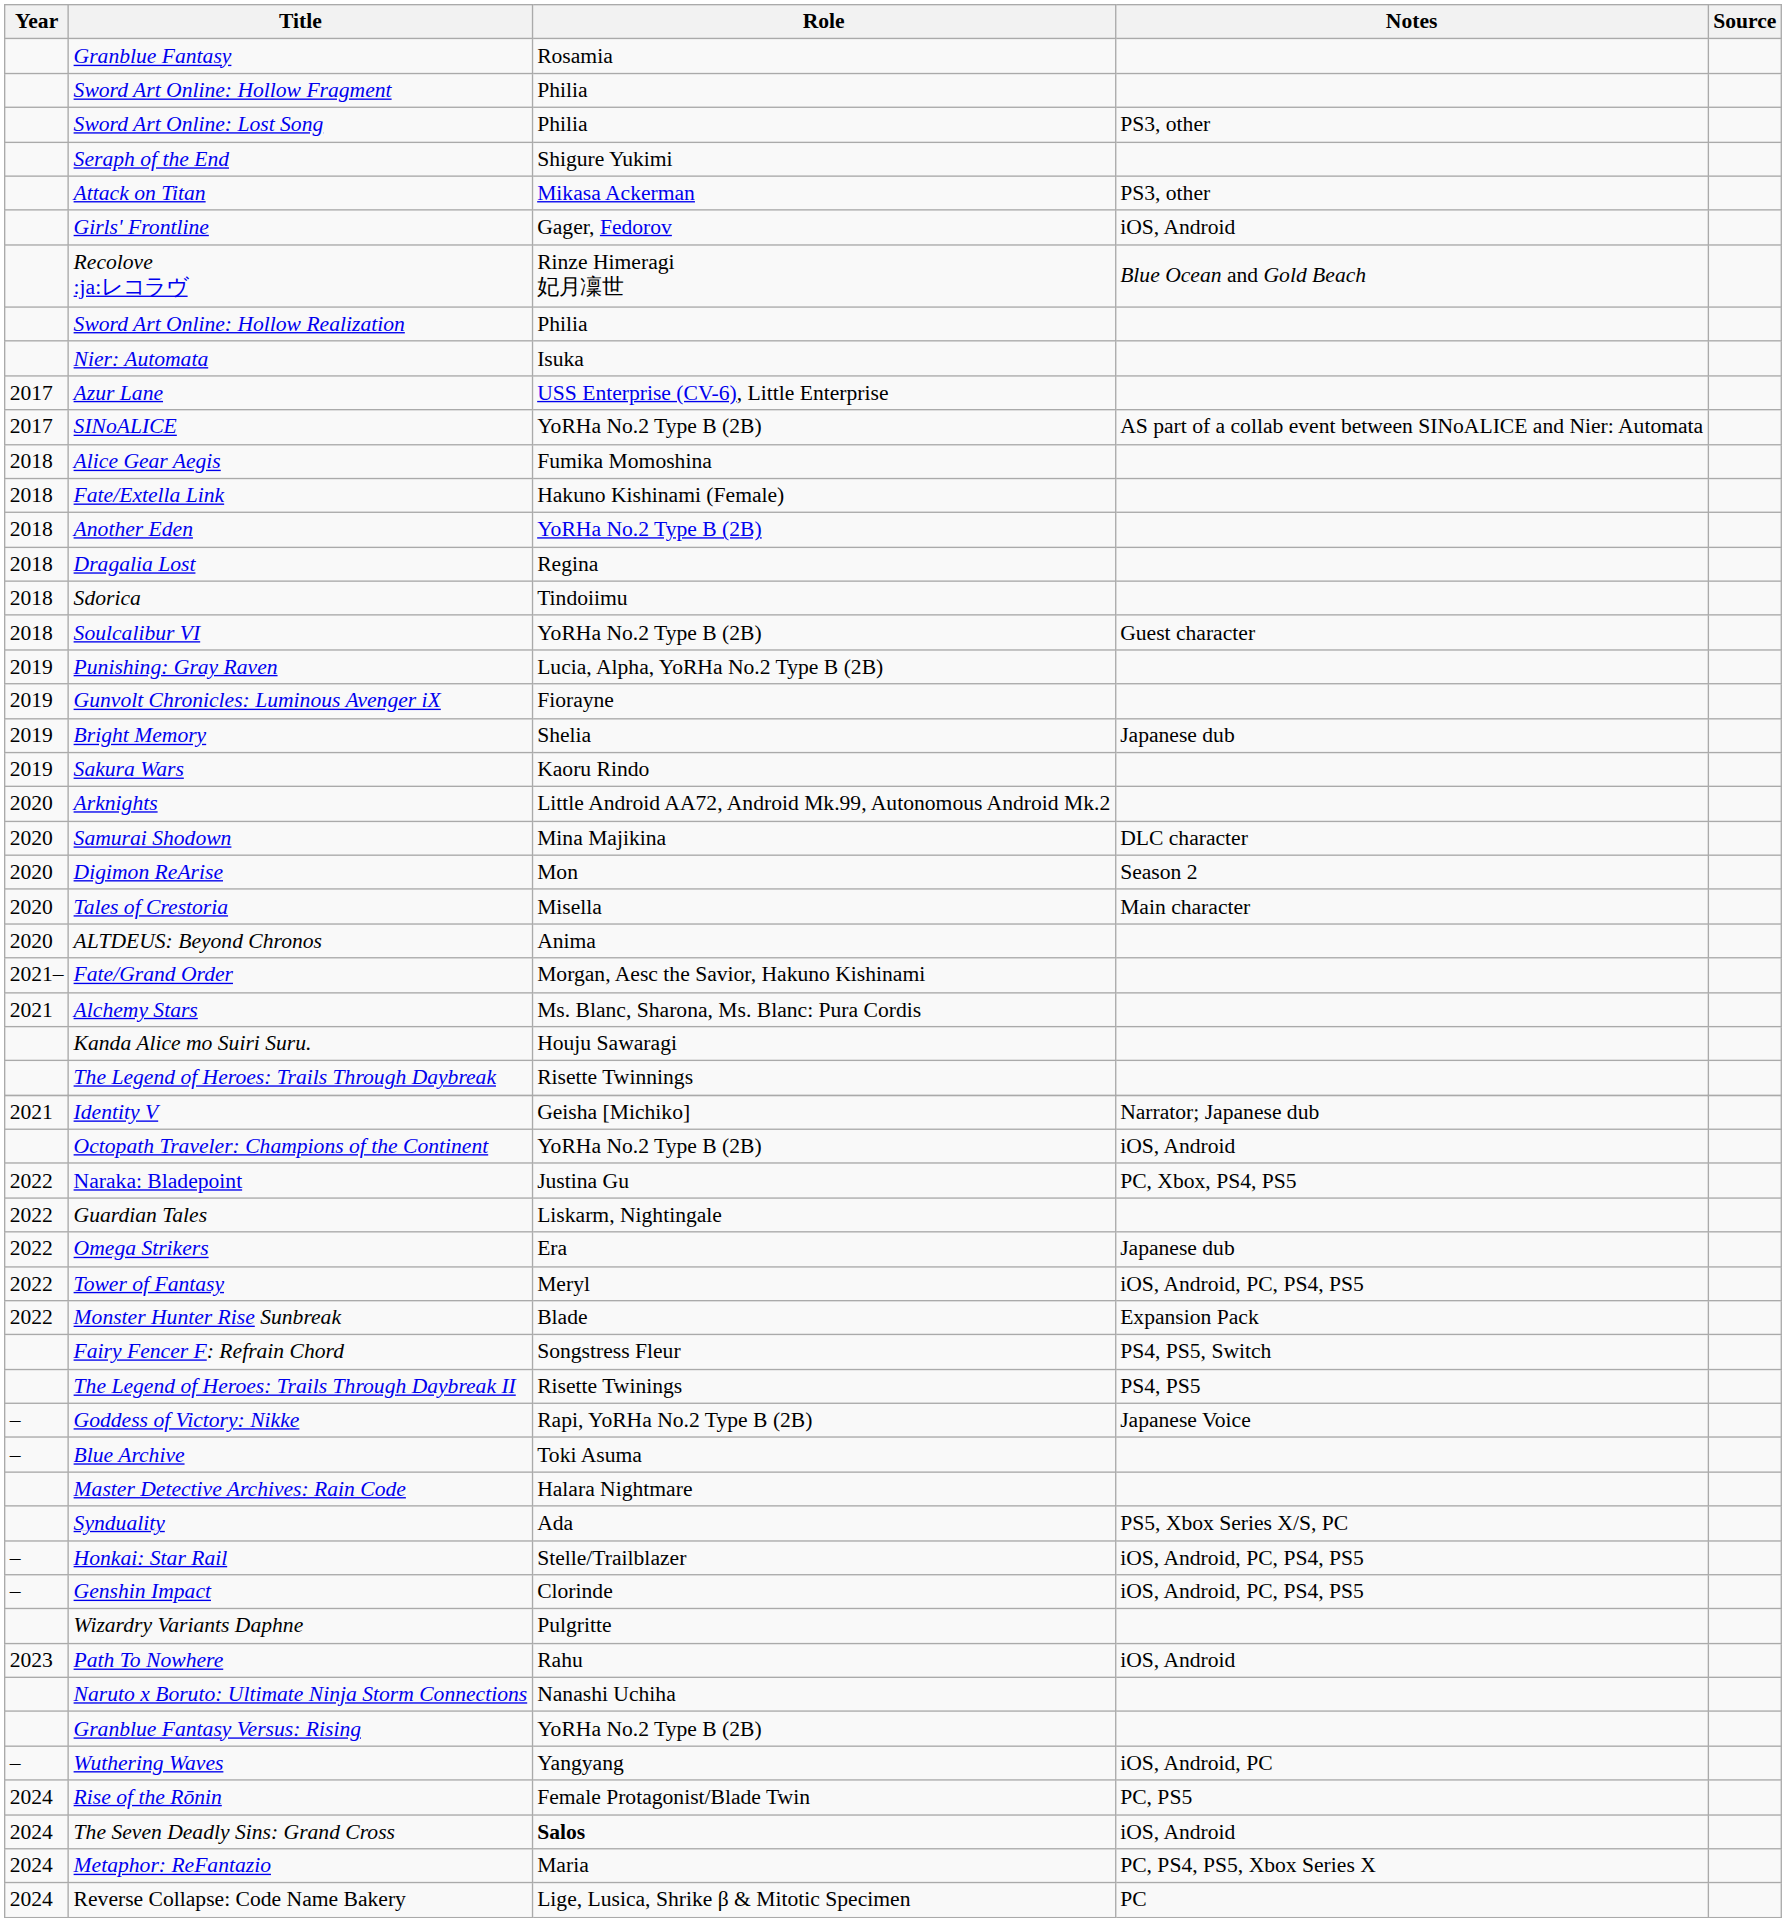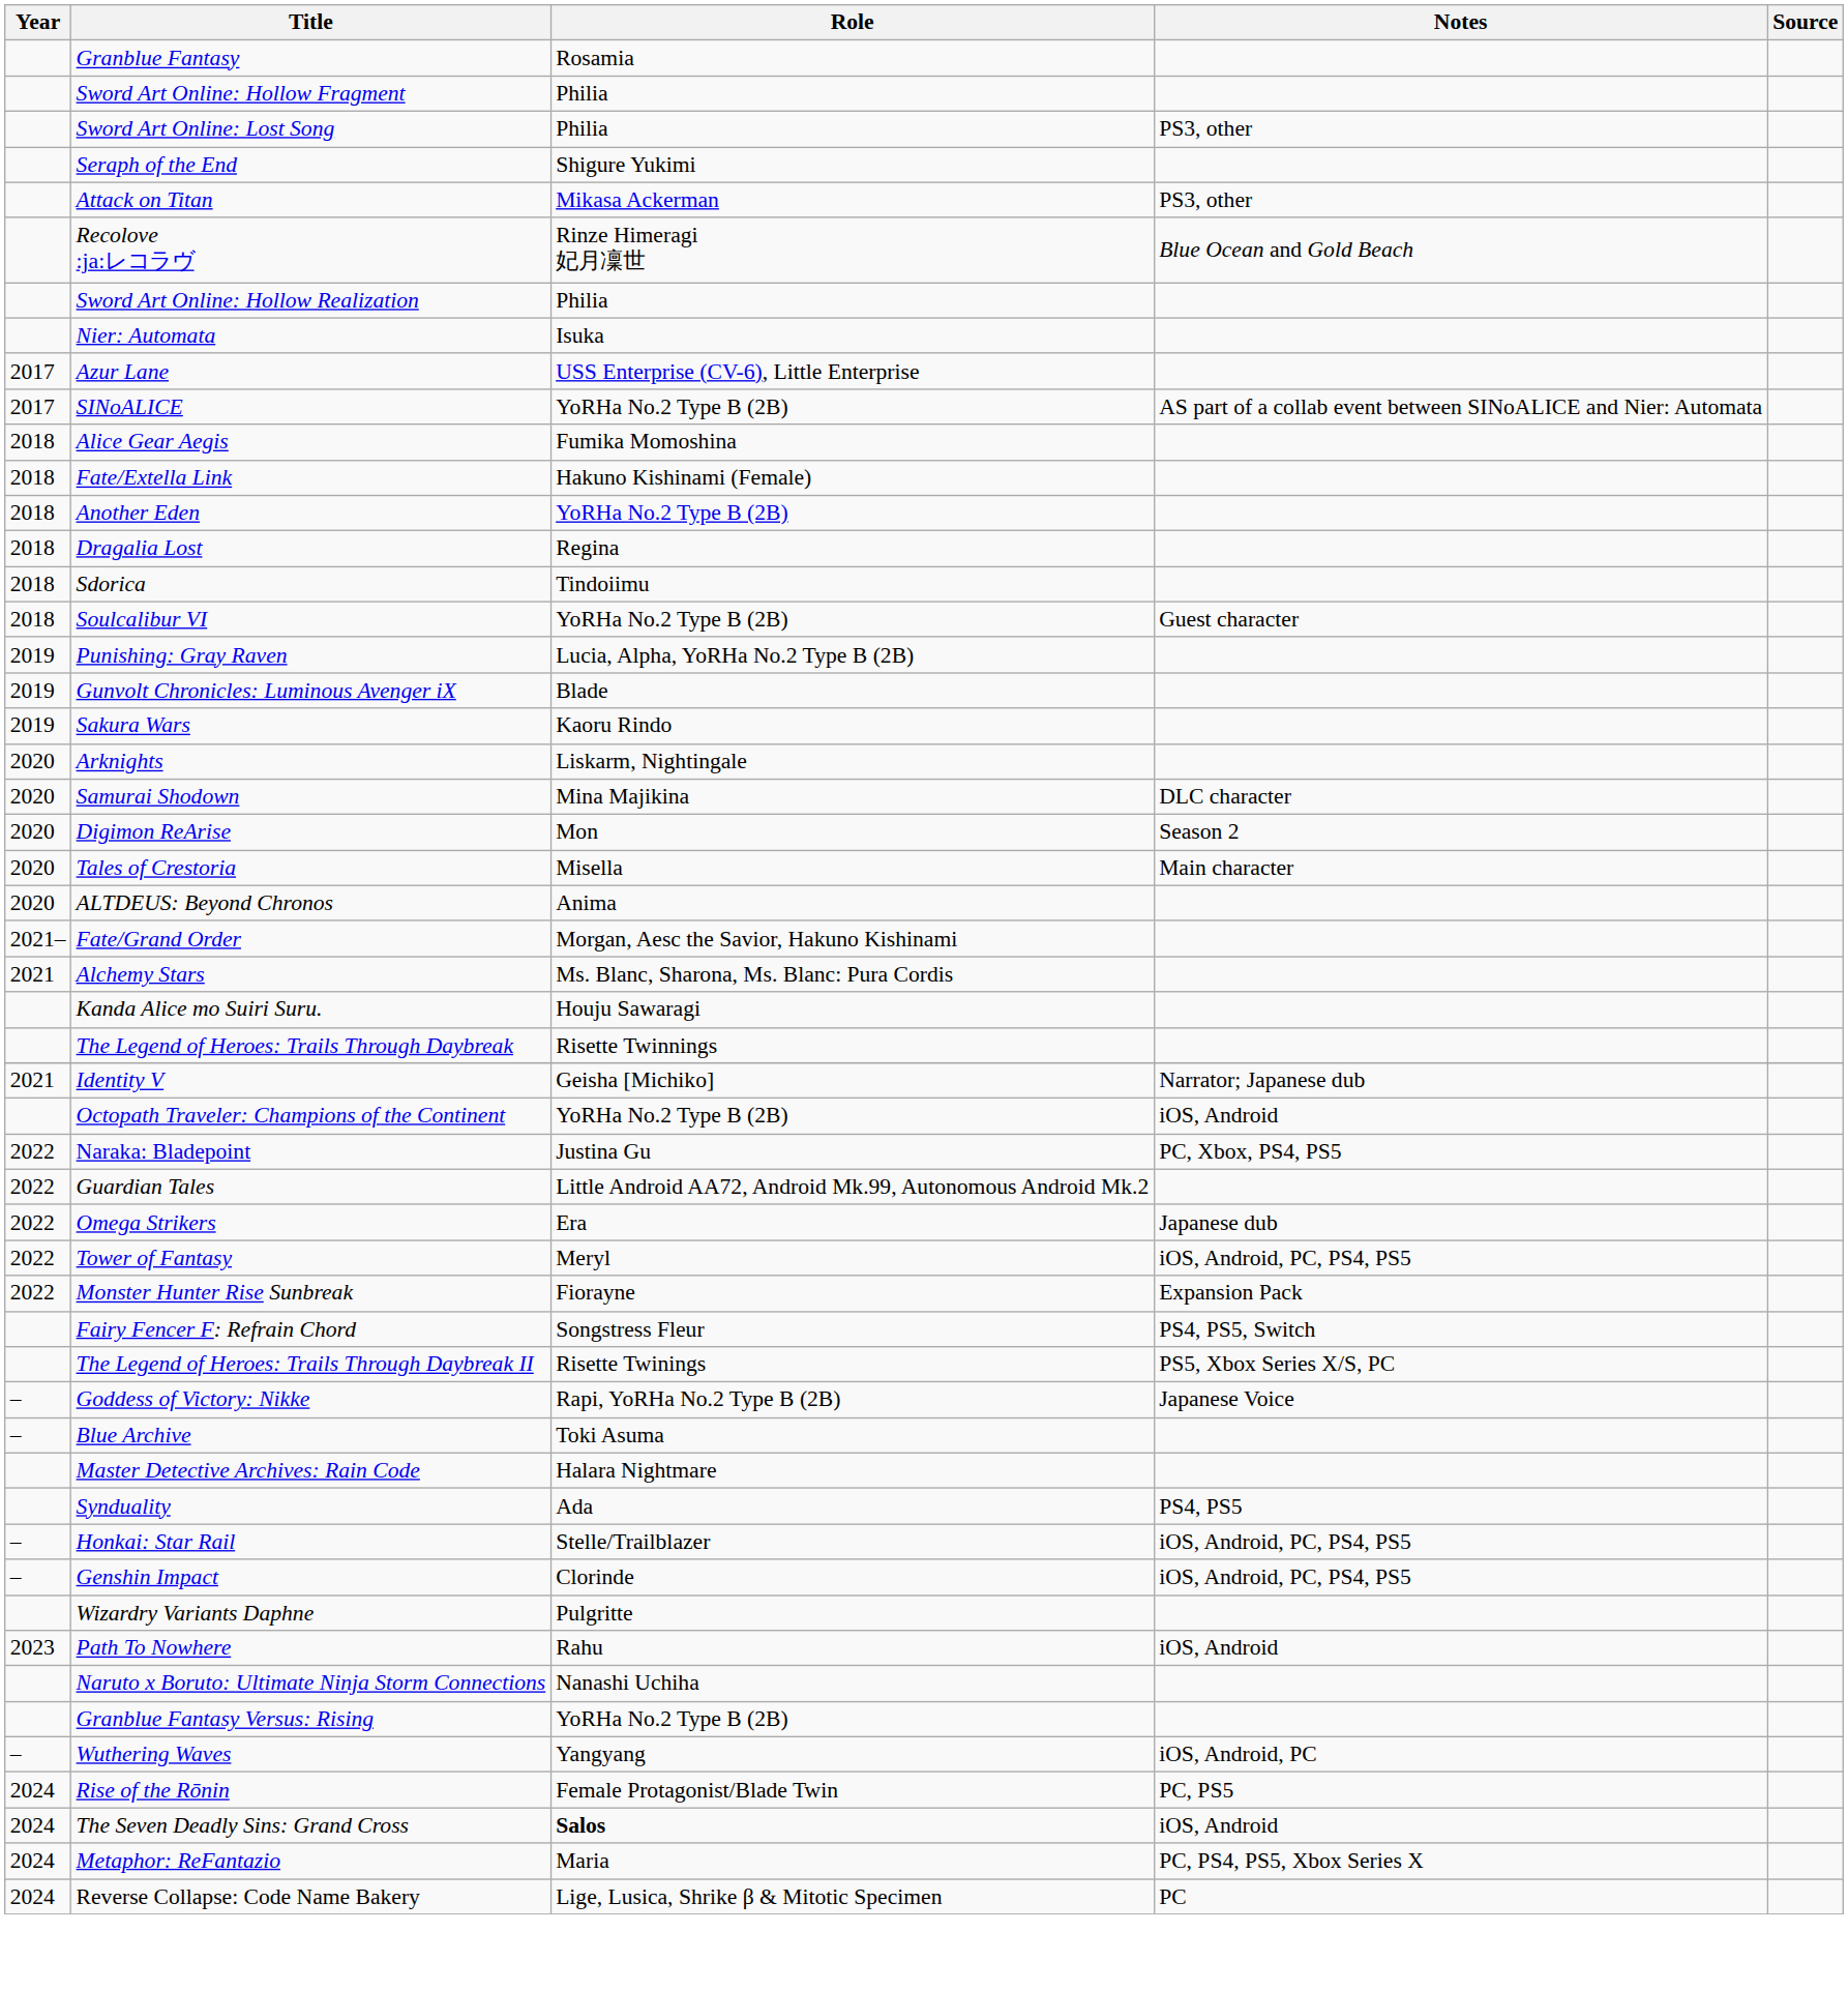 <table class="wikitable sortable plainrowheaders">
 <tr>
 <th>Year</th>
 <th>Title</th>
 <th>Role</th>
 <th class="unsortable">Notes</th>
 <th class="unsortable">Source</th>
 </tr>
 <tr>
 <td></td>
 <td><em><a href='#'>Granblue Fantasy</a></em></td>
 <td>Rosamia</td>
 <td></td>
 <td></td>
 </tr>
 <tr>
 <td></td>
 <td><em><a href='#'>Sword Art Online: Hollow Fragment</a></em></td>
 <td>Philia</td>
 <td></td>
 <td></td>
 </tr>
 <tr>
 <td></td>
 <td><em><a href='#'>Sword Art Online: Lost Song</a></em></td>
 <td>Philia</td>
 <td>PS3, other</td>
 <td></td>
 </tr>
 <tr>
 <td></td>
 <td><em><a href='#'>Seraph of the End</a></em></td>
 <td>Shigure Yukimi</td>
 <td></td>
 <td></td>
 </tr>
 <tr>
 <td></td>
 <td><em><a href='#'>Attack on Titan</a></em></td>
 <td><a href='#'>Mikasa Ackerman</a></td>
 <td>PS3, other</td>
-<td></td>
-</tr>
-<tr>
-<td></td>
-<td><em><a href='#'>Girls' Frontline</a></em></td>
-<td>Gager, <a href='#'>Fedorov</a></td>
-<td>iOS, Android</td>
 <td></td>
 </tr>
 <tr>
 <td></td>
 <td><em>Recolove</em><br><a href='#'>:ja:レコラヴ</a></td>
 <td>Rinze Himeragi<br>妃月凜世</td>
 <td><em>Blue Ocean</em> and <em>Gold Beach</em></td>
 <td></td>
 </tr>
 <tr>
 <td></td>
 <td><em><a href='#'>Sword Art Online: Hollow Realization</a></em></td>
 <td>Philia</td>
 <td></td>
 <td></td>
 </tr>
 <tr>
 <td></td>
 <td><em><a href='#'>Nier: Automata</a></em></td>
 <td>Isuka</td>
 <td></td>
 <td></td>
 </tr>
 <tr>
 <td>2017</td>
 <td><em><a href='#'>Azur Lane</a></em></td>
 <td><a href='#'>USS Enterprise (CV-6)</a>, Little Enterprise</td>
 <td></td>
 <td></td>
 </tr>
 <tr>
 <td>2017</td>
 <td><em><a href='#'>SINoALICE</a></em></td>
 <td>YoRHa No.2 Type B (2B)</td>
 <td>AS part of a collab event between SINoALICE and Nier: Automata</td>
 <td></td>
 </tr>
 <tr>
 <td>2018</td>
 <td><em><a href='#'>Alice Gear Aegis</a></em></td>
 <td>Fumika Momoshina</td>
 <td></td>
 <td></td>
 </tr>
 <tr>
 <td>2018</td>
 <td><em><a href='#'>Fate/Extella Link</a></em></td>
 <td>Hakuno Kishinami (Female)</td>
 <td></td>
 <td></td>
 </tr>
 <tr>
 <td>2018</td>
 <td><em><a href='#'>Another Eden</a></em></td>
 <td><a href='#'>YoRHa No.2 Type B (2B)</a></td>
 <td></td>
 <td></td>
 </tr>
 <tr>
 <td>2018</td>
 <td><em><a href='#'>Dragalia Lost</a></em></td>
 <td>Regina</td>
 <td></td>
 <td></td>
 </tr>
 <tr>
 <td>2018</td>
 <td><em>Sdorica</em></td>
 <td>Tindoiimu</td>
 <td></td>
 <td></td>
 </tr>
 <tr>
 <td>2018</td>
 <td><em><a href='#'>Soulcalibur VI</a></em></td>
 <td>YoRHa No.2 Type B (2B)</td>
 <td>Guest character</td>
 <td></td>
 </tr>
 <tr>
 <td>2019</td>
 <td><em><a href='#'>Punishing: Gray Raven</a></em></td>
 <td>Lucia, Alpha, YoRHa No.2 Type B (2B)</td>
 <td></td>
 <td></td>
 </tr>
 <tr>
 <td>2019</td>
 <td><em><a href='#'>Gunvolt Chronicles: Luminous Avenger iX</a></em></td>
-<td>Fiorayne</td>
+<td>Blade</td>
 <td></td>
-<td></td>
-</tr>
-<tr>
-<td>2019</td>
-<td><em><a href='#'>Bright Memory</a></em></td>
-<td>Shelia</td>
-<td>Japanese dub</td>
 <td></td>
 </tr>
 <tr>
 <td>2019</td>
 <td><em><a href='#'>Sakura Wars</a></em></td>
 <td>Kaoru Rindo</td>
 <td></td>
 <td></td>
 </tr>
 <tr>
 <td>2020</td>
 <td><em><a href='#'>Arknights</a></em></td>
-<td>Little Android AA72, Android Mk.99, Autonomous Android Mk.2</td>
+<td>Liskarm, Nightingale</td>
 <td></td>
 <td></td>
 </tr>
 <tr>
 <td>2020</td>
 <td><em><a href='#'>Samurai Shodown</a></em></td>
 <td>Mina Majikina</td>
 <td>DLC character</td>
 <td></td>
 </tr>
 <tr>
 <td>2020</td>
 <td><em><a href='#'>Digimon ReArise</a></em></td>
 <td>Mon</td>
 <td>Season 2</td>
 <td></td>
 </tr>
 <tr>
 <td>2020</td>
 <td><em><a href='#'>Tales of Crestoria</a></em></td>
 <td>Misella</td>
 <td>Main character</td>
 <td></td>
 </tr>
 <tr>
 <td>2020</td>
 <td><em>ALTDEUS: Beyond Chronos</em></td>
 <td>Anima</td>
 <td></td>
 <td></td>
 </tr>
 <tr>
 <td>2021–</td>
 <td><em><a href='#'>Fate/Grand Order</a></em></td>
 <td>Morgan, Aesc the Savior, Hakuno Kishinami</td>
 <td></td>
 <td></td>
 </tr>
 <tr>
 <td>2021</td>
 <td><em><a href='#'>Alchemy Stars</a></em></td>
 <td>Ms. Blanc, Sharona, Ms. Blanc: Pura Cordis</td>
 <td></td>
 <td></td>
 </tr>
 <tr>
 <td></td>
 <td><em>Kanda Alice mo Suiri Suru.</em></td>
 <td>Houju Sawaragi</td>
 <td></td>
 <td></td>
 </tr>
 <tr>
 <td></td>
 <td><em><a href='#'>The Legend of Heroes: Trails Through Daybreak</a></em></td>
 <td>Risette Twinnings</td>
 <td></td>
 <td></td>
 </tr>
 <tr>
 </tr>
 <tr>
 <td>2021</td>
 <td><em><a href='#'>Identity V</a></em></td>
 <td>Geisha [Michiko]</td>
 <td>Narrator; Japanese dub</td>
 <td></td>
 </tr>
 <tr>
 <td></td>
 <td><em><a href='#'>Octopath Traveler: Champions of the Continent</a></em></td>
 <td>YoRHa No.2 Type B (2B)</td>
 <td>iOS, Android</td>
 <td></td>
 </tr>
 <tr>
 <td>2022</td>
 <td><a href='#'>Naraka: Bladepoint</a></td>
 <td>Justina Gu</td>
 <td>PC, Xbox, PS4, PS5</td>
 <td></td>
 </tr>
 <tr>
 <td>2022</td>
 <td><em>Guardian Tales</em></td>
-<td>Liskarm, Nightingale</td>
+<td>Little Android AA72, Android Mk.99, Autonomous Android Mk.2</td>
 <td></td>
 </tr>
 <tr>
 <td>2022</td>
 <td><em><a href='#'>Omega Strikers</a></em></td>
 <td>Era</td>
 <td>Japanese dub</td>
 <td></td>
 </tr>
 <tr>
 <td>2022</td>
 <td><em><a href='#'>Tower of Fantasy</a></em></td>
 <td>Meryl</td>
 <td>iOS, Android, PC, PS4, PS5</td>
 <td></td>
 </tr>
 <tr>
 <td>2022</td>
 <td><em><a href='#'>Monster Hunter Rise</a> Sunbreak</em></td>
-<td>Blade</td>
+<td>Fiorayne</td>
 <td>Expansion Pack</td>
 <td></td>
 </tr>
 <tr>
 <td></td>
 <td><em><a href='#'>Fairy Fencer F</a>: Refrain Chord</em></td>
 <td>Songstress Fleur</td>
 <td>PS4, PS5, Switch</td>
 <td></td>
 </tr>
 <tr>
 <td></td>
 <td><em><a href='#'>The Legend of Heroes: Trails Through Daybreak II</a></em></td>
 <td>Risette Twinings</td>
-<td>PS4, PS5</td>
+<td>PS5, Xbox Series X/S, PC</td>
 <td></td>
 </tr>
 <tr>
 <td>–</td>
 <td><em><a href='#'>Goddess of Victory: Nikke</a></em></td>
 <td>Rapi, YoRHa No.2 Type B (2B)</td>
 <td>Japanese Voice</td>
 <td></td>
 </tr>
 <tr>
 <td>–</td>
 <td><em><a href='#'>Blue Archive</a></em></td>
 <td>Toki Asuma</td>
 <td></td>
 <td></td>
 </tr>
 <tr>
 <td></td>
 <td><em><a href='#'>Master Detective Archives: Rain Code</a></em></td>
 <td>Halara Nightmare</td>
 <td></td>
 <td></td>
 </tr>
 <tr>
 <td></td>
 <td><em><a href='#'>Synduality</a></em></td>
 <td>Ada</td>
-<td>PS5, Xbox Series X/S, PC</td>
+<td>PS4, PS5</td>
 <td></td>
 </tr>
 <tr>
 <td>–</td>
 <td><em><a href='#'>Honkai: Star Rail</a></em></td>
 <td>Stelle/Trailblazer</td>
 <td>iOS, Android, PC, PS4, PS5</td>
 <td></td>
 </tr>
 <tr>
 <td>–</td>
 <td><em><a href='#'>Genshin Impact</a></em></td>
 <td>Clorinde</td>
 <td>iOS, Android, PC, PS4, PS5</td>
 <td></td>
 </tr>
 <tr>
 <td></td>
 <td><em>Wizardry Variants Daphne</em></td>
 <td>Pulgritte</td>
 <td></td>
 <td></td>
 </tr>
 <tr>
 <td>2023</td>
 <td><a href='#'><em>Path To Nowhere</em></a></td>
 <td>Rahu</td>
 <td>iOS, Android</td>
 <td></td>
 </tr>
 <tr>
 <td></td>
 <td><em><a href='#'>Naruto x Boruto: Ultimate Ninja Storm Connections</a></em></td>
 <td>Nanashi Uchiha</td>
 <td></td>
 <td></td>
 </tr>
 <tr>
 <td></td>
 <td><em><a href='#'>Granblue Fantasy Versus: Rising</a></em></td>
 <td>YoRHa No.2 Type B (2B)</td>
 <td></td>
 <td></td>
 </tr>
 <tr>
 <td>–</td>
 <td><em><a href='#'>Wuthering Waves</a></em></td>
 <td>Yangyang</td>
 <td>iOS, Android, PC</td>
 <td></td>
 </tr>
 <tr>
 <td>2024</td>
 <td><em><a href='#'>Rise of the Rōnin</a></em></td>
 <td>Female Protagonist/Blade Twin</td>
 <td>PC, PS5</td>
 <td></td>
 </tr>
 <tr>
 <td>2024</td>
 <td><em>The Seven Deadly Sins: Grand Cross</em></td>
 <td><strong>Salos</strong></td>
 <td>iOS, Android</td>
 <td></td>
 </tr>
 <tr>
 <td>2024</td>
 <td><em><a href='#'>Metaphor: ReFantazio</a></em></td>
 <td>Maria</td>
 <td>PC, PS4, PS5, Xbox Series X</td>
 <td></td>
 </tr>
 <tr>
 <td>2024</td>
 <td>Reverse Collapse: Code Name Bakery</td>
 <td>Lige, Lusica, Shrike β & Mitotic Specimen</td>
 <td>PC</td>
 <td></td>
 </tr>
 </table>
